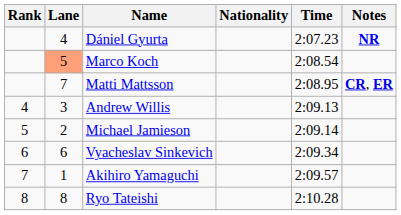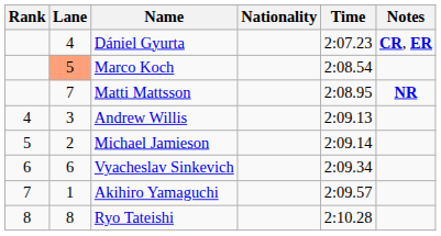 <table class="wikitable sortable" style="text-align:center">
 <tr>
 <th>Rank</th>
 <th>Lane</th>
 <th>Name</th>
 <th>Nationality</th>
 <th>Time</th>
 <th>Notes</th>
 </tr>
 <tr>
 <td></td>
 <td>4</td>
 <td align=left><a href='#'>Dániel Gyurta</a></td>
 <td align=left></td>
 <td>2:07.23</td>
-<td><strong><a href='#'>NR</a></strong></td>
+<td><strong><a href='#'>CR</a></strong>, <strong><a href='#'>ER</a></strong></td>
 </tr>
 <tr>
 <td></td>
 <td style="background: lightsalmon;">5</td>
 <td align=left><a href='#'>Marco Koch</a></td>
 <td align=left></td>
 <td>2:08.54</td>
 <td></td>
 </tr>
 <tr>
 <td></td>
 <td>7</td>
 <td align=left><a href='#'>Matti Mattsson</a></td>
 <td align=left></td>
 <td>2:08.95</td>
-<td><strong><a href='#'>CR</a></strong>, <strong><a href='#'>ER</a></strong></td>
+<td><strong><a href='#'>NR</a></strong></td>
 </tr>
 <tr>
 <td>4</td>
 <td>3</td>
 <td align=left><a href='#'>Andrew Willis</a></td>
 <td align=left></td>
 <td>2:09.13</td>
 <td></td>
 </tr>
 <tr>
 <td>5</td>
 <td>2</td>
 <td align=left><a href='#'>Michael Jamieson</a></td>
 <td align=left></td>
 <td>2:09.14</td>
 <td></td>
 </tr>
 <tr>
 <td>6</td>
 <td>6</td>
 <td align=left><a href='#'>Vyacheslav Sinkevich</a></td>
 <td align=left></td>
 <td>2:09.34</td>
 <td></td>
 </tr>
 <tr>
 <td>7</td>
 <td>1</td>
 <td align=left><a href='#'>Akihiro Yamaguchi</a></td>
 <td align=left></td>
 <td>2:09.57</td>
 <td></td>
 </tr>
 <tr>
 <td>8</td>
 <td>8</td>
 <td align=left><a href='#'>Ryo Tateishi</a></td>
 <td align=left></td>
 <td>2:10.28</td>
 <td></td>
 </tr>
 </table>
